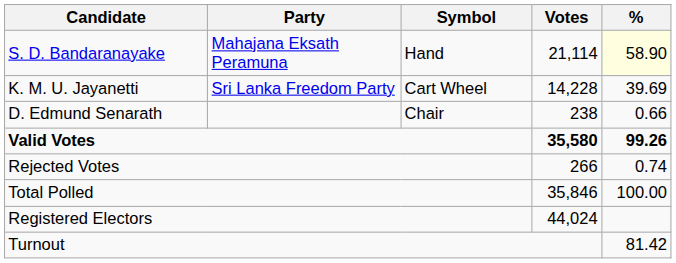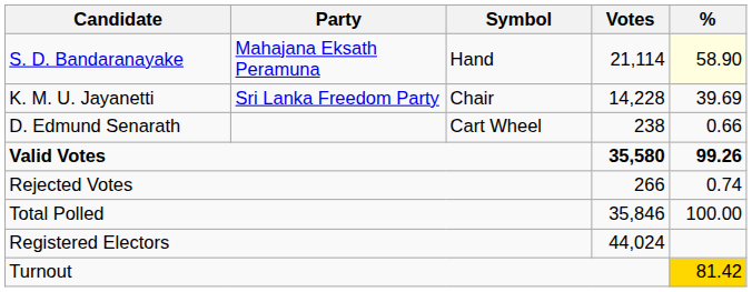 <table class="wikitable" border="1" style="text-align:right;">
 <tr>
 <th align=left width="190">Candidate</th>
 <th align=left width="180">Party</th>
 <th align=left width="120">Symbol</th>
 <th align=left width="60">Votes</th>
 <th align=left width="60">%</th>
 </tr>
 <tr>
 <td align=left><a href='#'>S. D. Bandaranayake</a></td>
 <td align=left><a href='#'>Mahajana Eksath Peramuna</a></td>
 <td align=left>Hand</td>
 <td>21,114</td>
 <td style="background: lightyellow;">58.90</td>
 </tr>
 <tr>
 <td align=left>K. M. U. Jayanetti</td>
 <td align=left><a href='#'>Sri Lanka Freedom Party</a></td>
-<td align=left>Cart Wheel</td>
+<td align=left>Chair</td>
 <td>14,228</td>
 <td>39.69</td>
 </tr>
 <tr>
 <td align=left>D. Edmund Senarath</td>
 <td></td>
-<td align=left>Chair</td>
+<td align=left>Cart Wheel</td>
 <td>238</td>
 <td>0.66</td>
 </tr>
 <tr>
 <td align=left colspan=3><strong>Valid Votes</strong></td>
 <td><strong>35,580</strong></td>
 <td><strong>99.26</strong></td>
 </tr>
 <tr>
 <td align=left colspan=3>Rejected Votes</td>
 <td>266</td>
 <td>0.74</td>
 </tr>
 <tr>
 <td align=left colspan=3>Total Polled</td>
 <td>35,846</td>
 <td>100.00</td>
 </tr>
 <tr>
 <td align=left colspan=3>Registered Electors</td>
 <td>44,024</td>
 <td></td>
 </tr>
 <tr>
 <td align=left colspan=4>Turnout</td>
-<td>81.42</td>
+<td style="background: gold;">81.42</td>
 </tr>
 </table>
